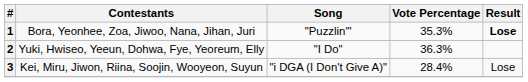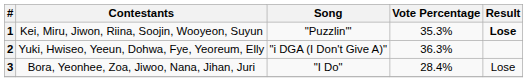 <table class="wikitable plainrowheaders sortable" style="text-align:center">
 <tr>
 <th scope="col">#</th>
 <th scope="col">Contestants</th>
 <th scope="col">Song</th>
 <th>Vote Percentage</th>
 <th scope="col">Result</th>
 </tr>
 <tr>
 <th>1</th>
-<td>Bora, Yeonhee, Zoa, Jiwoo, Nana, Jihan, Juri</td>
+<td>Kei, Miru, Jiwon, Riina, Soojin, Wooyeon, Suyun</td>
 <td>"Puzzlin'"<br></td>
 <td>35.3%</td>
 <td><strong>Lose</strong></td>
 </tr>
 <tr>
 <th>2</th>
 <td>Yuki, Hwiseo, Yeeun, Dohwa, Fye, Yeoreum, Elly</td>
-<td>"I Do"<br></td>
+<td>"i DGA (I Don't Give A)"<br></td>
 <td>36.3%</td>
 <td></td>
 </tr>
 <tr>
 <th>3</th>
-<td>Kei, Miru, Jiwon, Riina, Soojin, Wooyeon, Suyun</td>
-<td>"i DGA (I Don't Give A)"<br></td>
+<td>Bora, Yeonhee, Zoa, Jiwoo, Nana, Jihan, Juri</td>
+<td>"I Do"<br></td>
 <td>28.4%</td>
 <td>Lose</td>
 </tr>
 <tr>
 </tr>
 </table>
